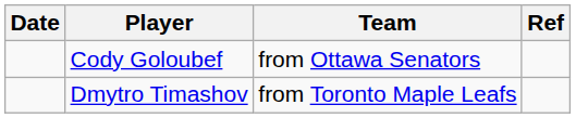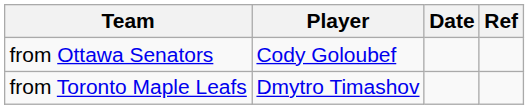 <table class="wikitable">
 <tr>
+<th>Team</th>
+<th>Player</th>
 <th>Date</th>
-<th>Player</th>
-<th>Team</th>
 <th>Ref</th>
 </tr>
 <tr>
+<td>from <a href='#'>Ottawa Senators</a></td>
+<td><a href='#'>Cody Goloubef</a></td>
 <td></td>
-<td><a href='#'>Cody Goloubef</a></td>
-<td>from <a href='#'>Ottawa Senators</a></td>
 <td></td>
 </tr>
 <tr>
+<td>from <a href='#'>Toronto Maple Leafs</a></td>
+<td><a href='#'>Dmytro Timashov</a></td>
 <td></td>
-<td><a href='#'>Dmytro Timashov</a></td>
-<td>from <a href='#'>Toronto Maple Leafs</a></td>
 <td></td>
 </tr>
 </table>
